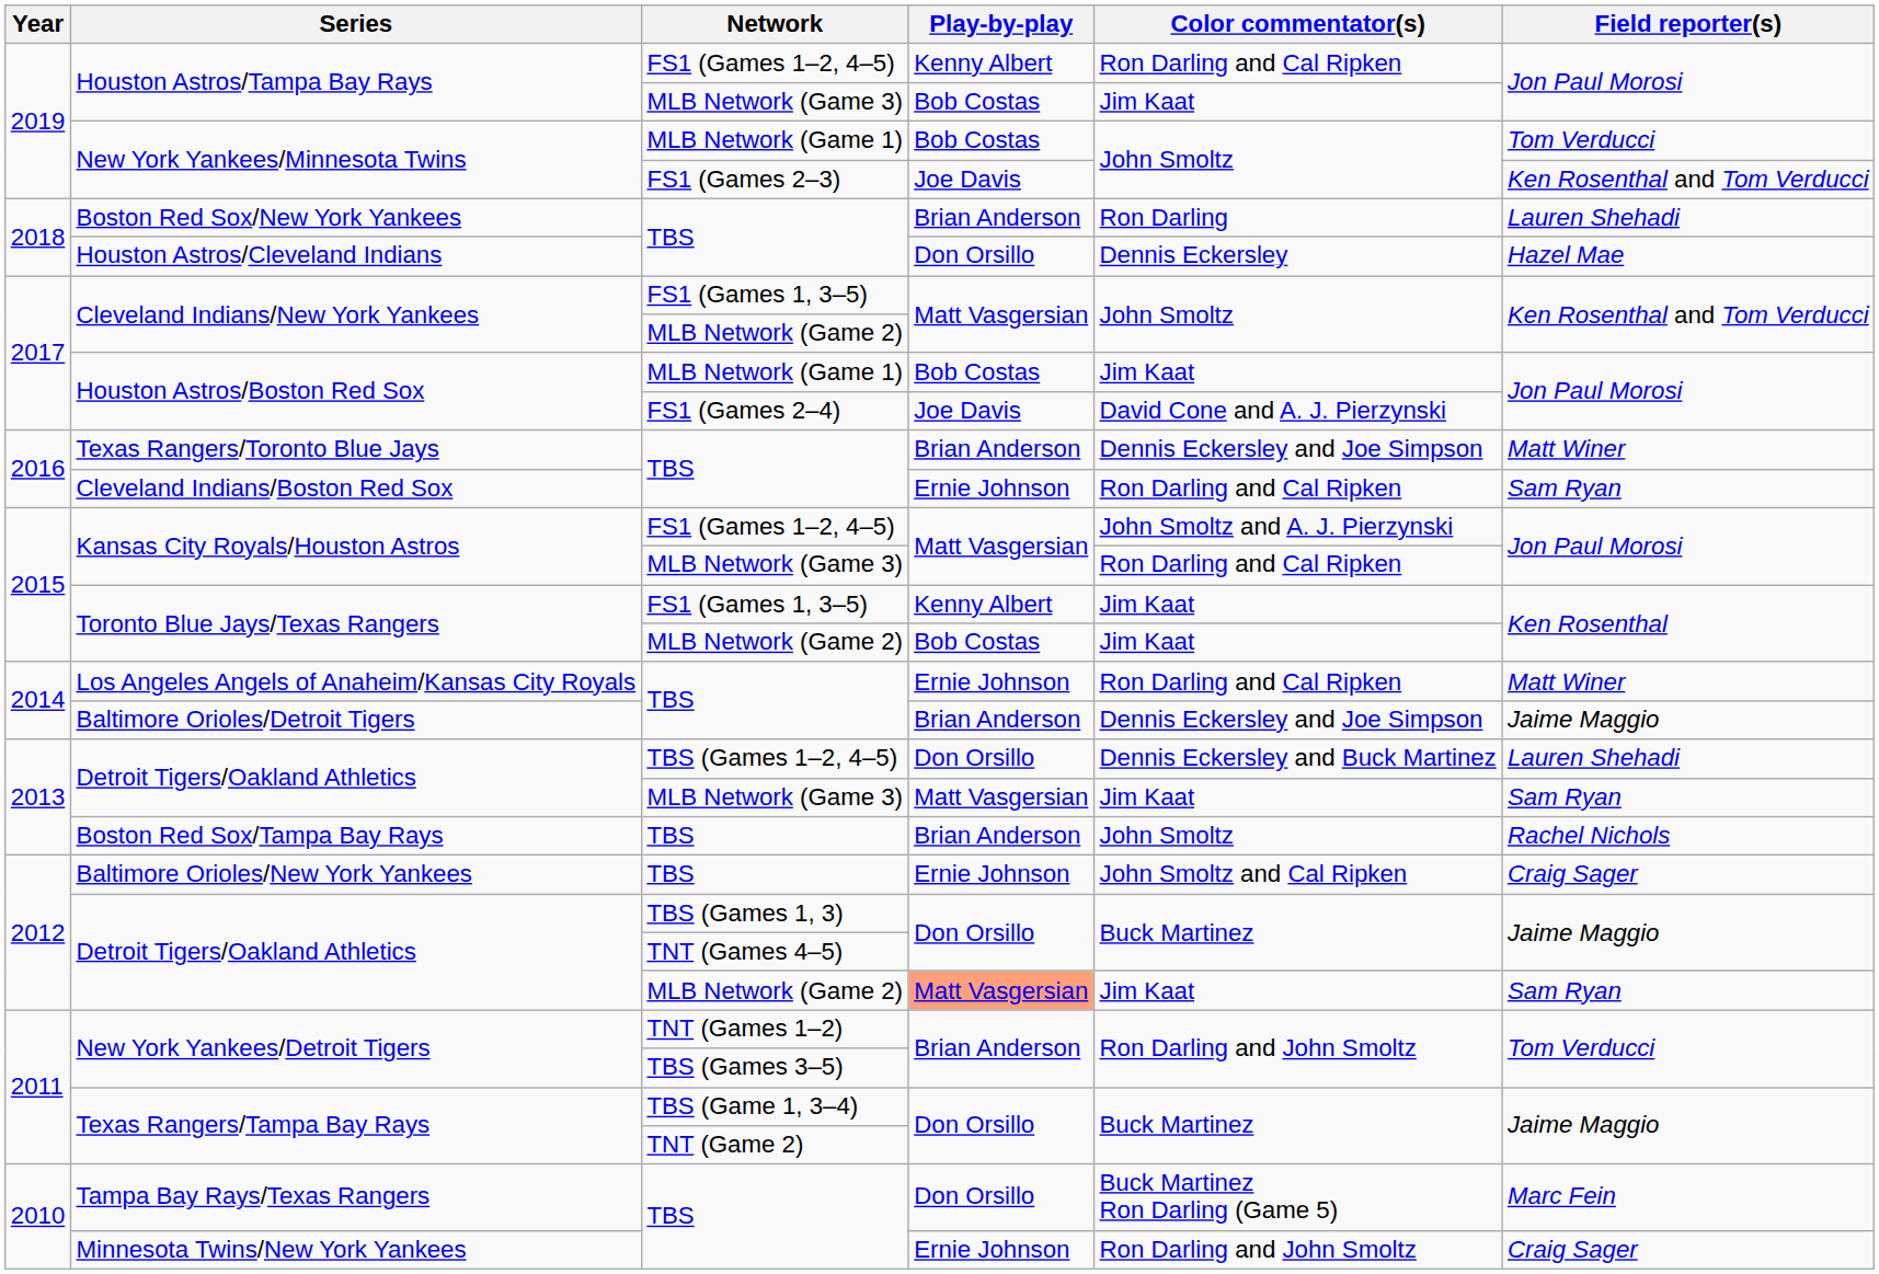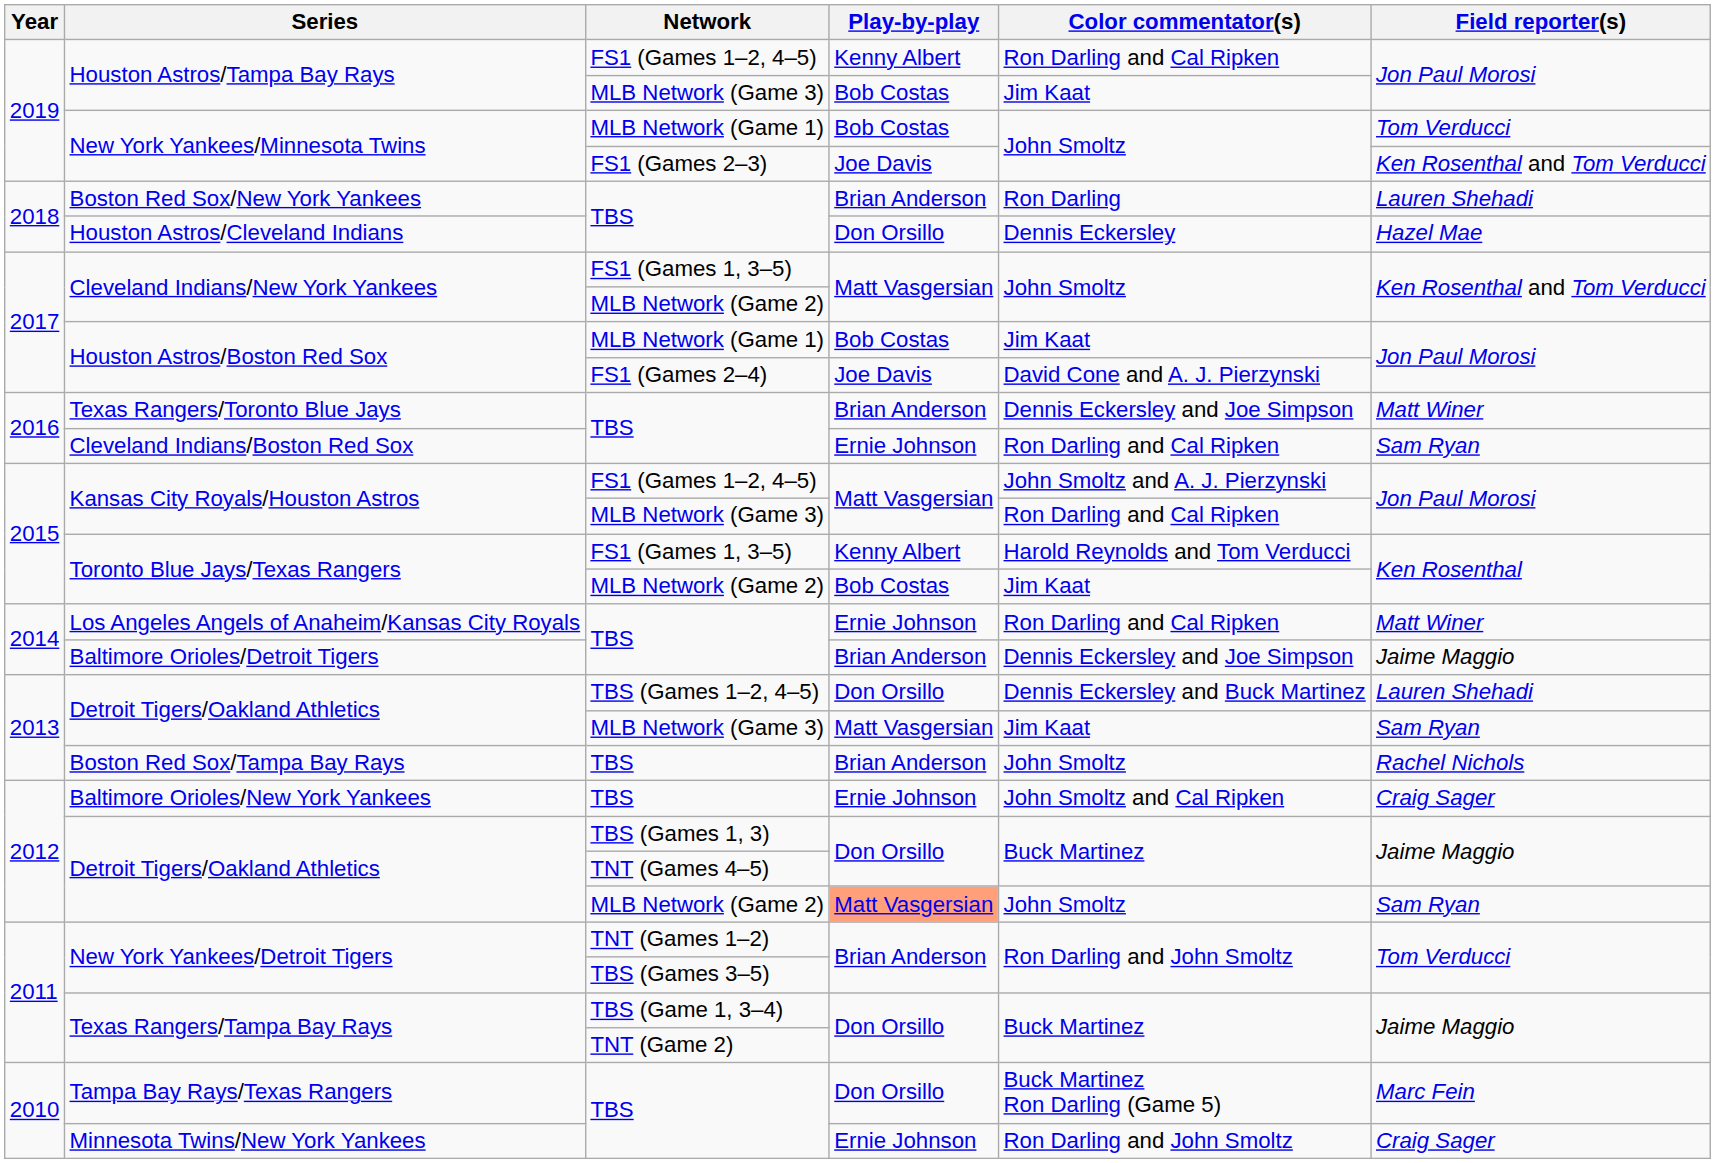 <table class="wikitable">
 <tr>
 <th>Year</th>
 <th>Series</th>
 <th>Network</th>
 <th><a href='#'>Play-by-play</a></th>
 <th><a href='#'>Color commentator</a>(s)</th>
 <th><a href='#'>Field reporter</a>(s)</th>
 </tr>
 <tr>
 <td rowspan="4"><a href='#'>2019</a></td>
 <td rowspan="2"><a href='#'>Houston Astros</a>/<a href='#'>Tampa Bay Rays</a></td>
 <td><a href='#'>FS1</a> (Games 1–2, 4–5)</td>
 <td><a href='#'>Kenny Albert</a></td>
 <td><a href='#'>Ron Darling</a> and <a href='#'>Cal Ripken</a></td>
 <td rowspan="2"><em><a href='#'>Jon Paul Morosi</a></em></td>
 </tr>
 <tr>
 <td><a href='#'>MLB Network</a> (Game 3)</td>
 <td><a href='#'>Bob Costas</a></td>
 <td><a href='#'>Jim Kaat</a></td>
 </tr>
 <tr>
 <td rowspan="2"><a href='#'>New York Yankees</a>/<a href='#'>Minnesota Twins</a></td>
 <td><a href='#'>MLB Network</a> (Game 1)</td>
 <td><a href='#'>Bob Costas</a></td>
 <td rowspan="2"><a href='#'>John Smoltz</a></td>
 <td><em><a href='#'>Tom Verducci</a></em></td>
 </tr>
 <tr>
 <td><a href='#'>FS1</a> (Games 2–3)</td>
 <td><a href='#'>Joe Davis</a></td>
 <td><em><a href='#'>Ken Rosenthal</a></em> and <em><a href='#'>Tom Verducci</a></em></td>
 </tr>
 <tr>
 <td rowspan=2><a href='#'>2018</a></td>
 <td><a href='#'>Boston Red Sox</a>/<a href='#'>New York Yankees</a></td>
 <td rowspan=2><a href='#'>TBS</a></td>
 <td><a href='#'>Brian Anderson</a></td>
 <td><a href='#'>Ron Darling</a></td>
 <td><em><a href='#'>Lauren Shehadi</a></em></td>
 </tr>
 <tr>
 <td><a href='#'>Houston Astros</a>/<a href='#'>Cleveland Indians</a></td>
 <td><a href='#'>Don Orsillo</a></td>
 <td><a href='#'>Dennis Eckersley</a></td>
 <td><em><a href='#'>Hazel Mae</a></em></td>
 </tr>
 <tr>
 <td rowspan="4"><a href='#'>2017</a></td>
 <td rowspan="2"><a href='#'>Cleveland Indians</a>/<a href='#'>New York Yankees</a></td>
 <td><a href='#'>FS1</a> (Games 1, 3–5)</td>
 <td rowspan="2"><a href='#'>Matt Vasgersian</a></td>
 <td rowspan="2"><a href='#'>John Smoltz</a></td>
 <td rowspan="2"><em><a href='#'>Ken Rosenthal</a></em> and <em><a href='#'>Tom Verducci</a></em></td>
 </tr>
 <tr>
 <td><a href='#'>MLB Network</a> (Game 2)</td>
 </tr>
 <tr>
 <td rowspan="2"><a href='#'>Houston Astros</a>/<a href='#'>Boston Red Sox</a></td>
 <td><a href='#'>MLB Network</a> (Game 1)</td>
 <td><a href='#'>Bob Costas</a></td>
 <td><a href='#'>Jim Kaat</a></td>
 <td rowspan="2"><em><a href='#'>Jon Paul Morosi</a></em></td>
 </tr>
 <tr>
 <td><a href='#'>FS1</a> (Games 2–4)</td>
 <td><a href='#'>Joe Davis</a></td>
 <td><a href='#'>David Cone</a> and <a href='#'>A. J. Pierzynski</a></td>
 </tr>
 <tr>
 <td rowspan=2><a href='#'>2016</a></td>
 <td><a href='#'>Texas Rangers</a>/<a href='#'>Toronto Blue Jays</a></td>
 <td rowspan=2><a href='#'>TBS</a></td>
 <td><a href='#'>Brian Anderson</a></td>
 <td><a href='#'>Dennis Eckersley</a> and <a href='#'>Joe Simpson</a></td>
 <td><em><a href='#'>Matt Winer</a></em></td>
 </tr>
 <tr>
 <td><a href='#'>Cleveland Indians</a>/<a href='#'>Boston Red Sox</a></td>
 <td><a href='#'>Ernie Johnson</a></td>
 <td><a href='#'>Ron Darling</a> and <a href='#'>Cal Ripken</a></td>
 <td><em><a href='#'>Sam Ryan</a></em></td>
 </tr>
 <tr>
 <td rowspan="4"><a href='#'>2015</a></td>
 <td rowspan="2"><a href='#'>Kansas City Royals</a>/<a href='#'>Houston Astros</a></td>
 <td><a href='#'>FS1</a> (Games 1–2, 4–5)</td>
 <td rowspan="2"><a href='#'>Matt Vasgersian</a></td>
 <td><a href='#'>John Smoltz</a> and <a href='#'>A. J. Pierzynski</a></td>
 <td rowspan="2"><em><a href='#'>Jon Paul Morosi</a></em></td>
 </tr>
 <tr>
 <td><a href='#'>MLB Network</a> (Game 3)</td>
 <td><a href='#'>Ron Darling</a> and <a href='#'>Cal Ripken</a></td>
 </tr>
 <tr>
 <td rowspan="2"><a href='#'>Toronto Blue Jays</a>/<a href='#'>Texas Rangers</a></td>
 <td><a href='#'>FS1</a> (Games 1, 3–5)</td>
 <td><a href='#'>Kenny Albert</a></td>
-<td><a href='#'>Jim Kaat</a></td>
+<td><a href='#'>Harold Reynolds</a> and <a href='#'>Tom Verducci</a></td>
 <td rowspan="2"><em><a href='#'>Ken Rosenthal</a></em></td>
 </tr>
 <tr>
 <td><a href='#'>MLB Network</a> (Game 2)</td>
 <td><a href='#'>Bob Costas</a></td>
 <td><a href='#'>Jim Kaat</a></td>
 </tr>
 <tr>
 <td rowspan=2><a href='#'>2014</a></td>
 <td><a href='#'>Los Angeles Angels of Anaheim</a>/<a href='#'>Kansas City Royals</a></td>
 <td rowspan=2><a href='#'>TBS</a></td>
 <td><a href='#'>Ernie Johnson</a></td>
 <td><a href='#'>Ron Darling</a> and <a href='#'>Cal Ripken</a></td>
 <td><em><a href='#'>Matt Winer</a></em></td>
 </tr>
 <tr>
 <td><a href='#'>Baltimore Orioles</a>/<a href='#'>Detroit Tigers</a></td>
 <td><a href='#'>Brian Anderson</a></td>
 <td><a href='#'>Dennis Eckersley</a> and <a href='#'>Joe Simpson</a></td>
 <td><em>Jaime Maggio</em></td>
 </tr>
 <tr>
 <td rowspan="3"><a href='#'>2013</a></td>
 <td rowspan="2"><a href='#'>Detroit Tigers</a>/<a href='#'>Oakland Athletics</a></td>
 <td><a href='#'>TBS</a> (Games 1–2, 4–5)</td>
 <td><a href='#'>Don Orsillo</a></td>
 <td><a href='#'>Dennis Eckersley</a> and <a href='#'>Buck Martinez</a></td>
 <td><em><a href='#'>Lauren Shehadi</a></em></td>
 </tr>
 <tr>
 <td><a href='#'>MLB Network</a> (Game 3)</td>
 <td><a href='#'>Matt Vasgersian</a></td>
 <td><a href='#'>Jim Kaat</a></td>
 <td><em><a href='#'>Sam Ryan</a></em></td>
 </tr>
 <tr>
 <td><a href='#'>Boston Red Sox</a>/<a href='#'>Tampa Bay Rays</a></td>
 <td><a href='#'>TBS</a></td>
 <td><a href='#'>Brian Anderson</a></td>
 <td><a href='#'>John Smoltz</a></td>
 <td><em><a href='#'>Rachel Nichols</a></em></td>
 </tr>
 <tr>
 <td rowspan="4"><a href='#'>2012</a></td>
 <td><a href='#'>Baltimore Orioles</a>/<a href='#'>New York Yankees</a></td>
 <td><a href='#'>TBS</a></td>
 <td><a href='#'>Ernie Johnson</a></td>
 <td><a href='#'>John Smoltz</a> and <a href='#'>Cal Ripken</a></td>
 <td><em><a href='#'>Craig Sager</a></em></td>
 </tr>
 <tr>
 <td rowspan="3"><a href='#'>Detroit Tigers</a>/<a href='#'>Oakland Athletics</a></td>
 <td><a href='#'>TBS</a> (Games 1, 3)</td>
 <td rowspan="2"><a href='#'>Don Orsillo</a></td>
 <td rowspan="2"><a href='#'>Buck Martinez</a></td>
 <td rowspan="2"><em>Jaime Maggio</em></td>
 </tr>
 <tr>
 <td><a href='#'>TNT</a> (Games 4–5)</td>
 </tr>
 <tr>
 <td><a href='#'>MLB Network</a> (Game 2)</td>
 <td style="background: lightsalmon;"><a href='#'>Matt Vasgersian</a></td>
-<td><a href='#'>Jim Kaat</a></td>
+<td><a href='#'>John Smoltz</a></td>
 <td><em><a href='#'>Sam Ryan</a></em></td>
 </tr>
 <tr>
 <td rowspan="4"><a href='#'>2011</a></td>
 <td rowspan="2"><a href='#'>New York Yankees</a>/<a href='#'>Detroit Tigers</a></td>
 <td><a href='#'>TNT</a> (Games 1–2)</td>
 <td rowspan="2"><a href='#'>Brian Anderson</a></td>
 <td rowspan="2"><a href='#'>Ron Darling</a> and <a href='#'>John Smoltz</a></td>
 <td rowspan="2"><em><a href='#'>Tom Verducci</a></em></td>
 </tr>
 <tr>
 <td><a href='#'>TBS</a> (Games 3–5)</td>
 </tr>
 <tr>
 <td rowspan="2"><a href='#'>Texas Rangers</a>/<a href='#'>Tampa Bay Rays</a></td>
 <td><a href='#'>TBS</a> (Game 1, 3–4)</td>
 <td rowspan="2"><a href='#'>Don Orsillo</a></td>
 <td rowspan="2"><a href='#'>Buck Martinez</a></td>
 <td rowspan="2"><em>Jaime Maggio</em></td>
 </tr>
 <tr>
 <td><a href='#'>TNT</a> (Game 2)</td>
 </tr>
 <tr>
 <td rowspan=2><a href='#'>2010</a></td>
 <td><a href='#'>Tampa Bay Rays</a>/<a href='#'>Texas Rangers</a></td>
 <td rowspan=2><a href='#'>TBS</a></td>
 <td><a href='#'>Don Orsillo</a></td>
 <td><a href='#'>Buck Martinez</a><br><a href='#'>Ron Darling</a> (Game 5)</td>
 <td><em><a href='#'>Marc Fein</a></em></td>
 </tr>
 <tr>
 <td><a href='#'>Minnesota Twins</a>/<a href='#'>New York Yankees</a></td>
 <td><a href='#'>Ernie Johnson</a></td>
 <td><a href='#'>Ron Darling</a> and <a href='#'>John Smoltz</a></td>
 <td><em><a href='#'>Craig Sager</a></em></td>
 </tr>
 </table>
